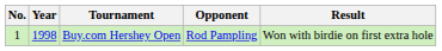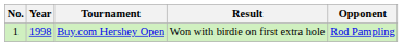 <table class="wikitable" style="font-size:95%;">
 <tr>
 <th>No.</th>
 <th>Year</th>
 <th>Tournament</th>
+<th>Result</th>
 <th>Opponent</th>
-<th>Result</th>
 </tr>
 <tr style="background:#D0F0C0;">
 <td align=center>1</td>
 <td align=center><a href='#'>1998</a></td>
 <td><a href='#'>Buy.com Hershey Open</a></td>
+<td>Won with birdie on first extra hole</td>
 <td> <a href='#'>Rod Pampling</a></td>
-<td>Won with birdie on first extra hole</td>
 </tr>
 </table>
